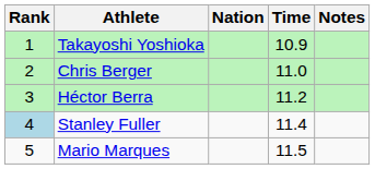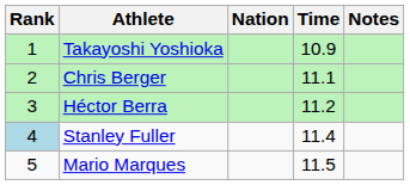 <table class="wikitable sortable" style="text-align:center">
 <tr>
 <th>Rank</th>
 <th>Athlete</th>
 <th>Nation</th>
 <th>Time</th>
 <th>Notes</th>
 </tr>
 <tr bgcolor=bbf3bb>
 <td>1</td>
 <td align=left><a href='#'>Takayoshi Yoshioka</a></td>
 <td align=left></td>
 <td>10.9</td>
 <td></td>
 </tr>
 <tr bgcolor=bbf3bb>
 <td>2</td>
 <td align=left><a href='#'>Chris Berger</a></td>
 <td align=left></td>
-<td>11.0</td>
+<td>11.1</td>
 <td></td>
 </tr>
 <tr bgcolor=bbf3bb>
 <td>3</td>
 <td align=left><a href='#'>Héctor Berra</a></td>
 <td align=left></td>
 <td>11.2</td>
 <td></td>
 </tr>
 <tr>
 <td style="background: lightblue;">4</td>
 <td align=left><a href='#'>Stanley Fuller</a></td>
 <td align=left></td>
 <td>11.4</td>
 <td></td>
 </tr>
 <tr>
 <td>5</td>
 <td align=left><a href='#'>Mario Marques</a></td>
 <td align=left></td>
 <td>11.5</td>
 <td></td>
 </tr>
 </table>
